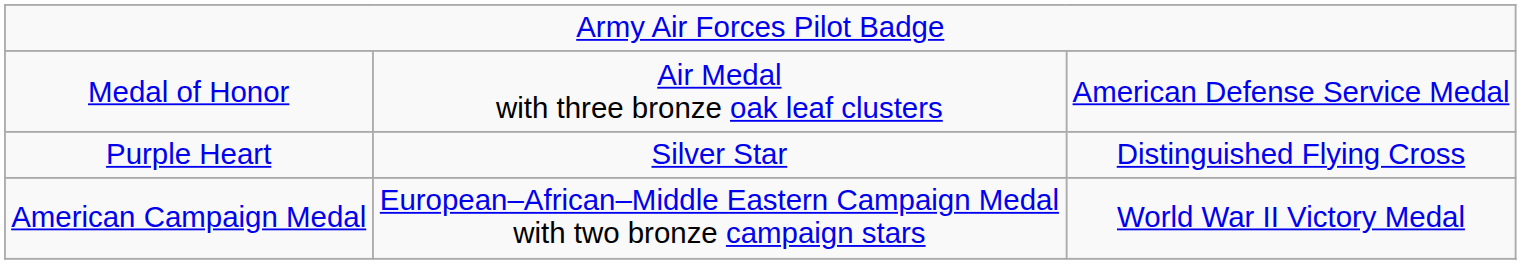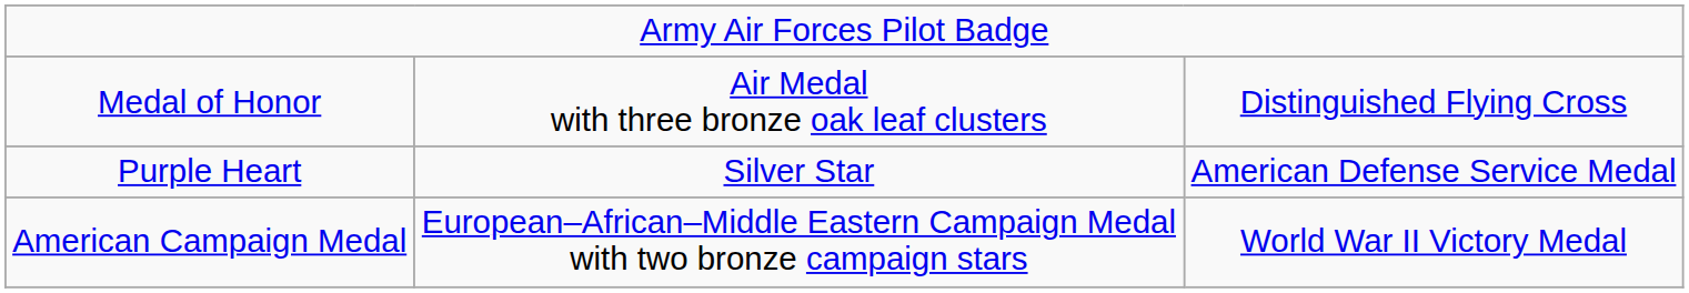 <table class="wikitable" style="margin:1em auto; text-align:center;">
 <tr>
 <td colspan="3"><a href='#'>Army Air Forces Pilot Badge</a></td>
 </tr>
 <tr>
 <td><a href='#'>Medal of Honor</a></td>
 <td><a href='#'>Air Medal</a><br>with three bronze <a href='#'>oak leaf clusters</a></td>
-<td><a href='#'>American Defense Service Medal</a></td>
+<td><a href='#'>Distinguished Flying Cross</a></td>
 </tr>
 <tr>
 <td><a href='#'>Purple Heart</a></td>
 <td><a href='#'>Silver Star</a></td>
-<td><a href='#'>Distinguished Flying Cross</a></td>
+<td><a href='#'>American Defense Service Medal</a></td>
 </tr>
 <tr>
 <td><a href='#'>American Campaign Medal</a></td>
 <td><a href='#'>European–African–Middle Eastern Campaign Medal</a><br>with two bronze <a href='#'>campaign stars</a></td>
 <td><a href='#'>World War II Victory Medal</a></td>
 </tr>
 </table>
